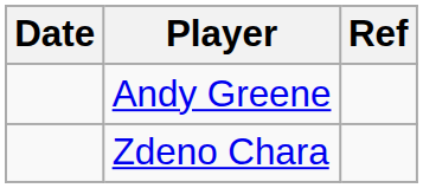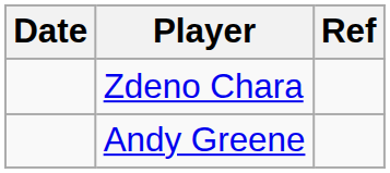 <table class="wikitable">
 <tr>
 <th>Date</th>
 <th>Player</th>
 <th>Ref</th>
 </tr>
 <tr>
 <td></td>
-<td><a href='#'>Andy Greene</a></td>
+<td><a href='#'>Zdeno Chara</a></td>
 <td></td>
 </tr>
 <tr>
 <td></td>
-<td><a href='#'>Zdeno Chara</a></td>
+<td><a href='#'>Andy Greene</a></td>
 <td></td>
 </tr>
 </table>
